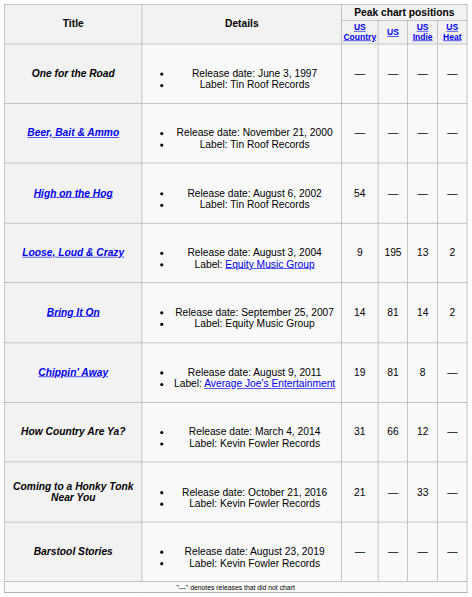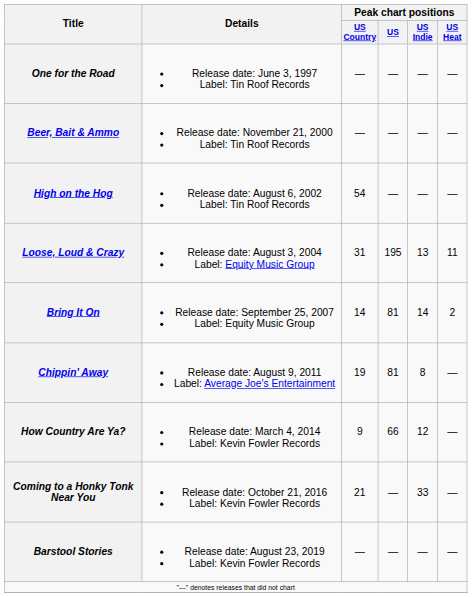 <table class="wikitable plainrowheaders" style="text-align:center;">
 <tr>
 <th rowspan="2" style="width:13em;">Title</th>
 <th rowspan="2" style="width:19em;">Details</th>
 <th colspan="4">Peak chart positions</th>
 </tr>
 <tr style="font-size:smaller;">
 <th width="40"><a href='#'>US Country</a><br></th>
 <th width="40"><a href='#'>US</a><br></th>
 <th width="40"><a href='#'>US Indie</a><br></th>
 <th width="40"><a href='#'>US<br>Heat</a><br></th>
 </tr>
 <tr>
 <th scope="row"><em>One for the Road</em></th>
 <td><br><ul><li>Release date: June 3, 1997</li><li>Label: Tin Roof Records</li></ul></td>
 <td>—</td>
 <td>—</td>
 <td>—</td>
 <td>—</td>
 </tr>
 <tr>
 <th scope="row"><em><a href='#'>Beer, Bait & Ammo</a></em></th>
 <td><br><ul><li>Release date: November 21, 2000</li><li>Label: Tin Roof Records</li></ul></td>
 <td>—</td>
 <td>—</td>
 <td>—</td>
 <td>—</td>
 </tr>
 <tr>
 <th scope="row"><em><a href='#'>High on the Hog</a></em></th>
 <td><br><ul><li>Release date: August 6, 2002</li><li>Label: Tin Roof Records</li></ul></td>
 <td>54</td>
 <td>—</td>
 <td>—</td>
 <td>—</td>
 </tr>
 <tr>
 <th scope="row"><em><a href='#'>Loose, Loud & Crazy</a></em></th>
 <td><br><ul><li>Release date: August 3, 2004</li><li>Label: <a href='#'>Equity Music Group</a></li></ul></td>
-<td>9</td>
+<td>31</td>
 <td>195</td>
 <td>13</td>
-<td>2</td>
+<td>11</td>
 </tr>
 <tr>
 <th scope="row"><em><a href='#'>Bring It On</a></em></th>
 <td><br><ul><li>Release date: September 25, 2007</li><li>Label: Equity Music Group</li></ul></td>
 <td>14</td>
 <td>81</td>
 <td>14</td>
 <td>2</td>
 </tr>
 <tr>
 <th scope="row"><em><a href='#'>Chippin' Away</a></em></th>
 <td><br><ul><li>Release date: August 9, 2011</li><li>Label: <a href='#'>Average Joe's Entertainment</a></li></ul></td>
 <td>19</td>
 <td>81</td>
 <td>8</td>
 <td>—</td>
 </tr>
 <tr>
 <th scope="row"><em>How Country Are Ya?</em></th>
 <td><br><ul><li>Release date: March 4, 2014</li><li>Label: Kevin Fowler Records</li></ul></td>
-<td>31</td>
+<td>9</td>
 <td>66</td>
 <td>12</td>
 <td>—</td>
 </tr>
 <tr>
 <th scope="row"><em>Coming to a Honky Tonk Near You</em></th>
 <td><br><ul><li>Release date: October 21, 2016</li><li>Label: Kevin Fowler Records</li></ul></td>
 <td>21</td>
 <td>—</td>
 <td>33</td>
 <td>—</td>
 </tr>
 <tr>
 <th scope="row"><em>Barstool Stories</em></th>
 <td><br><ul><li>Release date: August 23, 2019</li><li>Label: Kevin Fowler Records</li></ul></td>
 <td>—</td>
 <td>—</td>
 <td>—</td>
 <td>—</td>
 </tr>
 <tr>
 <td colspan="10" style="font-size:8pt">"—" denotes releases that did not chart</td>
 </tr>
 <tr>
 </tr>
 </table>
